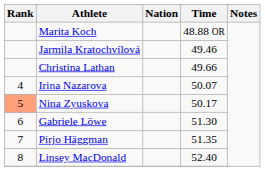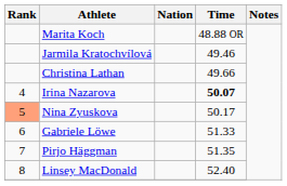 <table class="wikitable sortable" style="text-align:center">
 <tr>
 <th>Rank</th>
 <th>Athlete</th>
 <th>Nation</th>
 <th>Time</th>
 <th>Notes</th>
 </tr>
 <tr>
 <td></td>
 <td align=left><a href='#'>Marita Koch</a></td>
 <td align=left></td>
 <td>48.88 <small>OR</small></td>
 </tr>
 <tr>
 <td></td>
 <td align=left><a href='#'>Jarmila Kratochvílová</a></td>
 <td align=left></td>
 <td>49.46</td>
 </tr>
 <tr>
 <td></td>
 <td align=left><a href='#'>Christina Lathan</a></td>
 <td align=left></td>
 <td>49.66</td>
 </tr>
 <tr>
 <td>4</td>
 <td align=left><a href='#'>Irina Nazarova</a></td>
 <td align=left></td>
-<td>50.07</td>
+<td><strong>50.07</strong></td>
 </tr>
 <tr>
 <td style="background: lightsalmon;">5</td>
 <td align=left><a href='#'>Nina Zyuskova</a></td>
 <td align=left></td>
 <td>50.17</td>
 </tr>
 <tr>
 <td>6</td>
 <td align=left><a href='#'>Gabriele Löwe</a></td>
 <td align=left></td>
-<td>51.30</td>
+<td>51.33</td>
 </tr>
 <tr>
 <td>7</td>
 <td align=left><a href='#'>Pirjo Häggman</a></td>
 <td align=left></td>
 <td>51.35</td>
 </tr>
 <tr>
 <td>8</td>
 <td align=left><a href='#'>Linsey MacDonald</a></td>
 <td align=left></td>
 <td>52.40</td>
 </tr>
 <tr>
 </tr>
 </table>
